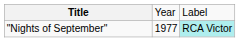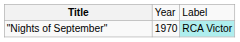 <table class="wikitable">
 <tr>
 <th style="width:14em;">Title</th>
 <td>Year</td>
 <td>Label</td>
 </tr>
 <tr>
 <td>"Nights of September"</td>
-<td>1977</td>
+<td>1970</td>
 <td style="background: paleturquoise;">RCA Victor</td>
 </tr>
 </table>
